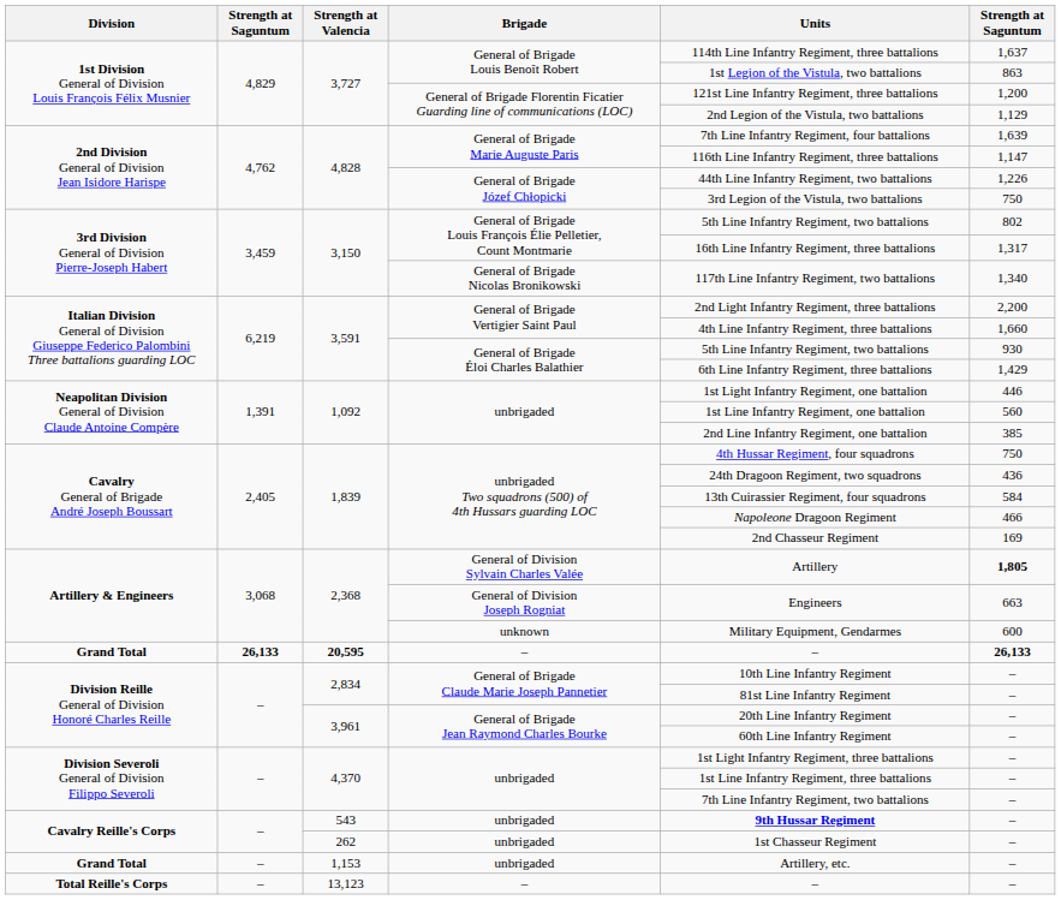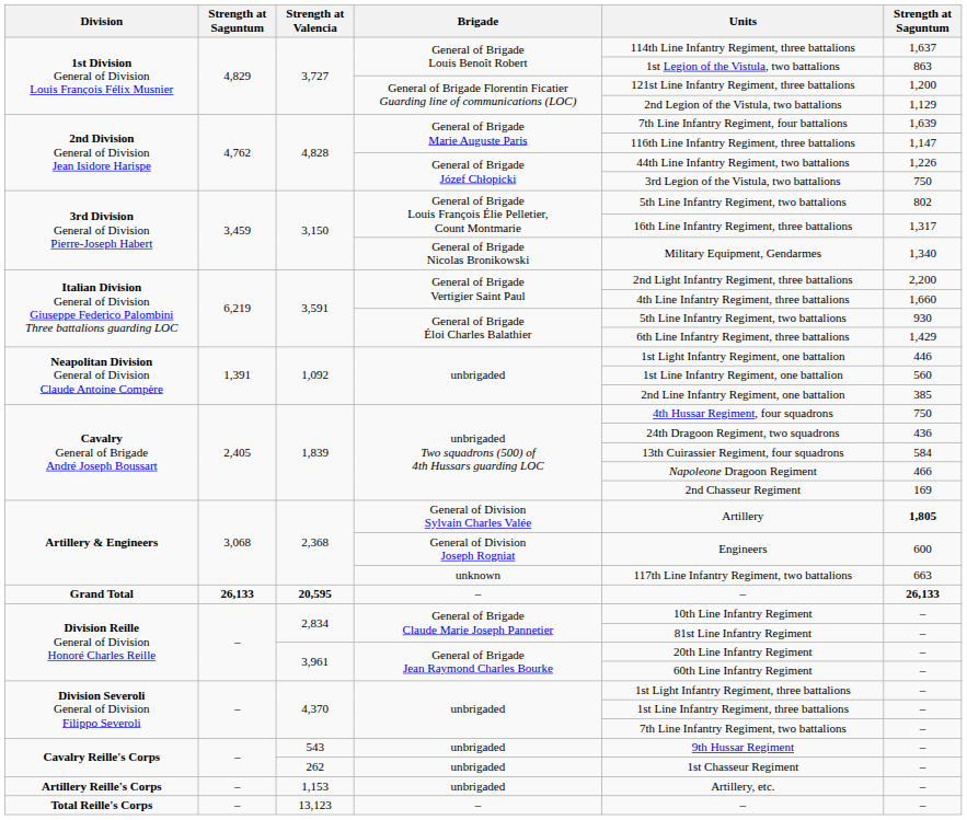 <table class="wikitable" style="text-align:center; width:80%;">
 <tr>
 <th>Division</th>
 <th>Strength at<br>Saguntum</th>
 <th>Strength at<br>Valencia</th>
 <th>Brigade</th>
 <th>Units</th>
 <th>Strength at<br>Saguntum</th>
 </tr>
 <tr>
 <td ROWSPAN=4><strong>1st Division</strong><br>General of Division<br><a href='#'>Louis François Félix Musnier</a></td>
 <td ROWSPAN=4>4,829</td>
 <td ROWSPAN=4>3,727</td>
 <td ROWSPAN=2>General of Brigade<br>Louis Benoît Robert</td>
 <td> 114th Line Infantry Regiment, three battalions</td>
 <td>1,637</td>
 </tr>
 <tr>
 <td> 1st <a href='#'>Legion of the Vistula</a>, two battalions</td>
 <td>863</td>
 </tr>
 <tr>
 <td ROWSPAN=2>General of Brigade Florentin Ficatier<br><em>Guarding line of communications (LOC)</em></td>
 <td> 121st Line Infantry Regiment, three battalions</td>
 <td>1,200</td>
 </tr>
 <tr>
 <td> 2nd Legion of the Vistula, two battalions</td>
 <td>1,129</td>
 </tr>
 <tr>
 <td ROWSPAN=4><strong>2nd Division</strong><br>General of Division<br><a href='#'>Jean Isidore Harispe</a></td>
 <td ROWSPAN=4>4,762</td>
 <td ROWSPAN=4>4,828</td>
 <td ROWSPAN=2>General of Brigade<br><a href='#'>Marie Auguste Paris</a></td>
 <td> 7th Line Infantry Regiment, four battalions</td>
 <td>1,639</td>
 </tr>
 <tr>
 <td> 116th Line Infantry Regiment, three battalions</td>
 <td>1,147</td>
 </tr>
 <tr>
 <td ROWSPAN=2>General of Brigade<br><a href='#'>Józef Chłopicki</a></td>
 <td> 44th Line Infantry Regiment, two battalions</td>
 <td>1,226</td>
 </tr>
 <tr>
 <td> 3rd Legion of the Vistula, two battalions</td>
 <td>750</td>
 </tr>
 <tr>
 <td ROWSPAN=3><strong>3rd Division</strong><br>General of Division<br><a href='#'>Pierre-Joseph Habert</a></td>
 <td ROWSPAN=3>3,459</td>
 <td ROWSPAN=3>3,150</td>
 <td ROWSPAN=2>General of Brigade<br>Louis François Élie Pelletier,<br>Count Montmarie</td>
 <td> 5th Line Infantry Regiment, two battalions</td>
 <td>802</td>
 </tr>
 <tr>
 <td> 16th Line Infantry Regiment, three battalions</td>
 <td>1,317</td>
 </tr>
 <tr>
 <td ROWSPAN=1>General of Brigade<br>Nicolas Bronikowski</td>
-<td> 117th Line Infantry Regiment, two battalions</td>
+<td> Military Equipment, Gendarmes</td>
 <td>1,340</td>
 </tr>
 <tr>
 <td ROWSPAN=4><strong>Italian Division</strong><br>General of Division<br><a href='#'>Giuseppe Federico Palombini</a><br><em>Three battalions guarding LOC</em></td>
 <td ROWSPAN=4>6,219</td>
 <td ROWSPAN=4>3,591</td>
 <td ROWSPAN=2>General of Brigade<br>Vertigier Saint Paul</td>
 <td> 2nd Light Infantry Regiment, three battalions</td>
 <td>2,200</td>
 </tr>
 <tr>
 <td> 4th Line Infantry Regiment, three battalions</td>
 <td>1,660</td>
 </tr>
 <tr>
 <td ROWSPAN=2>General of Brigade<br>Éloi Charles Balathier</td>
 <td> 5th Line Infantry Regiment, two battalions</td>
 <td>930</td>
 </tr>
 <tr>
 <td> 6th Line Infantry Regiment, three battalions</td>
 <td>1,429</td>
 </tr>
 <tr>
 <td ROWSPAN=3><strong>Neapolitan Division</strong><br>General of Division<br><a href='#'>Claude Antoine Compère</a></td>
 <td ROWSPAN=3>1,391</td>
 <td ROWSPAN=3>1,092</td>
 <td ROWSPAN=3>unbrigaded</td>
 <td> 1st Light Infantry Regiment, one battalion</td>
 <td>446</td>
 </tr>
 <tr>
 <td> 1st Line Infantry Regiment, one battalion</td>
 <td>560</td>
 </tr>
 <tr>
 <td> 2nd Line Infantry Regiment, one battalion</td>
 <td>385</td>
 </tr>
 <tr>
 <td ROWSPAN=5><strong>Cavalry</strong><br>General of Brigade<br><a href='#'>André Joseph Boussart</a></td>
 <td ROWSPAN=5>2,405</td>
 <td ROWSPAN=5>1,839</td>
 <td ROWSPAN=5>unbrigaded<br><em>Two squadrons (500) of<br>4th Hussars guarding LOC</em></td>
 <td> <a href='#'>4th Hussar Regiment</a>, four squadrons</td>
 <td>750</td>
 </tr>
 <tr>
 <td> 24th Dragoon Regiment, two squadrons</td>
 <td>436</td>
 </tr>
 <tr>
 <td> 13th Cuirassier Regiment, four squadrons</td>
 <td>584</td>
 </tr>
 <tr>
 <td> <em>Napoleone</em> Dragoon Regiment</td>
 <td>466</td>
 </tr>
 <tr>
 <td> 2nd Chasseur Regiment</td>
 <td>169</td>
 </tr>
 <tr>
 <td ROWSPAN=3><strong>Artillery & Engineers</strong></td>
 <td ROWSPAN=3>3,068</td>
 <td ROWSPAN=3>2,368</td>
 <td ROWSPAN=1>General of Division<br><a href='#'>Sylvain Charles Valée</a></td>
 <td>   Artillery</td>
 <td><strong>1,805</strong></td>
 </tr>
 <tr>
 <td ROWSPAN=1>General of Division<br><a href='#'>Joseph Rogniat</a></td>
 <td> Engineers</td>
-<td>663</td>
+<td>600</td>
 </tr>
 <tr>
 <td ROWSPAN=1>unknown</td>
-<td> Military Equipment, Gendarmes</td>
-<td>600</td>
+<td> 117th Line Infantry Regiment, two battalions</td>
+<td>663</td>
 </tr>
 <tr>
 <td ROWSPAN=1><strong>Grand Total</strong></td>
 <td ROWSPAN=1><strong>26,133</strong></td>
 <td ROWSPAN=1><strong>20,595</strong></td>
 <td ROWSPAN=1>–</td>
 <td>–</td>
 <td><strong>26,133</strong></td>
 </tr>
 <tr>
 <td ROWSPAN=4><strong>Division Reille</strong><br>General of Division<br><a href='#'>Honoré Charles Reille</a></td>
 <td ROWSPAN=4>–</td>
 <td ROWSPAN=2>2,834</td>
 <td ROWSPAN=2>General of Brigade<br><a href='#'>Claude Marie Joseph Pannetier</a></td>
 <td> 10th Line Infantry Regiment</td>
 <td>–</td>
 </tr>
 <tr>
 <td> 81st Line Infantry Regiment</td>
 <td>–</td>
 </tr>
 <tr>
 <td ROWSPAN=2>3,961</td>
 <td ROWSPAN=2>General of Brigade<br><a href='#'>Jean Raymond Charles Bourke</a></td>
 <td> 20th Line Infantry Regiment</td>
 <td>–</td>
 </tr>
 <tr>
 <td> 60th Line Infantry Regiment</td>
 <td>–</td>
 </tr>
 <tr>
 <td ROWSPAN=3><strong>Division Severoli</strong><br>General of Division<br><a href='#'>Filippo Severoli</a></td>
 <td ROWSPAN=3>–</td>
 <td ROWSPAN=3>4,370</td>
 <td ROWSPAN=3>unbrigaded</td>
 <td> 1st Light Infantry Regiment, three battalions</td>
 <td>–</td>
 </tr>
 <tr>
 <td> 1st Line Infantry Regiment, three battalions</td>
 <td>–</td>
 </tr>
 <tr>
 <td> 7th Line Infantry Regiment, two battalions</td>
 <td>–</td>
 </tr>
 <tr>
 <td ROWSPAN=2><strong>Cavalry Reille's Corps</strong></td>
 <td ROWSPAN=2>–</td>
 <td ROWSPAN=1>543</td>
 <td ROWSPAN=1>unbrigaded</td>
-<td><strong> <a href='#'>9th Hussar Regiment</a></strong></td>
+<td> <a href='#'>9th Hussar Regiment</a></td>
 <td>–</td>
 </tr>
 <tr>
 <td ROWSPAN=1>262</td>
 <td ROWSPAN=1>unbrigaded</td>
 <td> 1st Chasseur Regiment</td>
 <td>–</td>
 </tr>
 <tr>
-<td ROWSPAN=1><strong>Grand Total</strong></td>
+<td ROWSPAN=1><strong>Artillery Reille's Corps</strong></td>
 <td ROWSPAN=1>–</td>
 <td ROWSPAN=1>1,153</td>
 <td ROWSPAN=1>unbrigaded</td>
 <td>  Artillery, etc.</td>
 <td>–</td>
 </tr>
 <tr>
 <td ROWSPAN=1><strong>Total Reille's Corps</strong></td>
 <td ROWSPAN=1>–</td>
 <td ROWSPAN=1>13,123</td>
 <td ROWSPAN=1>–</td>
 <td>–</td>
 <td>–</td>
 </tr>
 </table>
